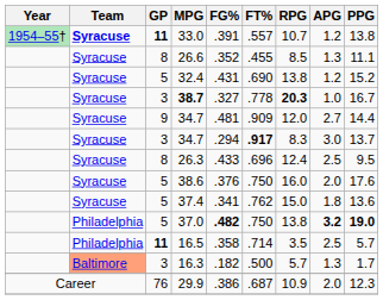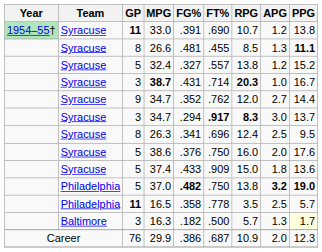 <table class="wikitable sortable" style="font-size:95%; text-align:right;">
 <tr>
 <th>Year</th>
 <th>Team</th>
 <th>GP</th>
 <th>MPG</th>
 <th>FG%</th>
 <th>FT%</th>
 <th>RPG</th>
 <th>APG</th>
 <th>PPG</th>
 </tr>
 <tr>
 <td style="text-align:left;background:#afe6ba;"><a href='#'>1954–55</a>†</td>
-<td style="text-align:left;"><strong><a href='#'>Syracuse</a></strong></td>
+<td style="text-align:left;"><a href='#'>Syracuse</a></td>
 <td><strong>11</strong></td>
 <td>33.0</td>
 <td>.391</td>
-<td>.557</td>
+<td>.690</td>
 <td>10.7</td>
 <td>1.2</td>
 <td>13.8</td>
 </tr>
 <tr>
 <td style="text-align:left;"></td>
 <td style="text-align:left;"><a href='#'>Syracuse</a></td>
 <td>8</td>
 <td>26.6</td>
-<td>.352</td>
+<td>.481</td>
 <td>.455</td>
 <td>8.5</td>
 <td>1.3</td>
-<td>11.1</td>
+<td><strong>11.1</strong></td>
 </tr>
 <tr>
 <td style="text-align:left;"></td>
 <td style="text-align:left;"><a href='#'>Syracuse</a></td>
 <td>5</td>
 <td>32.4</td>
-<td>.431</td>
-<td>.690</td>
+<td>.327</td>
+<td>.557</td>
 <td>13.8</td>
 <td>1.2</td>
 <td>15.2</td>
 </tr>
 <tr>
 <td style="text-align:left;"></td>
 <td style="text-align:left;"><a href='#'>Syracuse</a></td>
 <td>3</td>
 <td><strong>38.7</strong></td>
-<td>.327</td>
-<td>.778</td>
+<td>.431</td>
+<td>.714</td>
 <td><strong>20.3</strong></td>
 <td>1.0</td>
 <td>16.7</td>
 </tr>
 <tr>
 <td style="text-align:left;"></td>
 <td style="text-align:left;"><a href='#'>Syracuse</a></td>
 <td>9</td>
 <td>34.7</td>
-<td>.481</td>
-<td>.909</td>
+<td>.352</td>
+<td>.762</td>
 <td>12.0</td>
 <td>2.7</td>
 <td>14.4</td>
 </tr>
 <tr>
 <td style="text-align:left;"></td>
 <td style="text-align:left;"><a href='#'>Syracuse</a></td>
 <td>3</td>
 <td>34.7</td>
 <td>.294</td>
 <td><strong>.917</strong></td>
-<td>8.3</td>
+<td><strong>8.3</strong></td>
 <td>3.0</td>
 <td>13.7</td>
 </tr>
 <tr>
 <td style="text-align:left;"></td>
 <td style="text-align:left;"><a href='#'>Syracuse</a></td>
 <td>8</td>
 <td>26.3</td>
-<td>.433</td>
+<td>.341</td>
 <td>.696</td>
 <td>12.4</td>
 <td>2.5</td>
 <td>9.5</td>
 </tr>
 <tr>
 <td style="text-align:left;"></td>
 <td style="text-align:left;"><a href='#'>Syracuse</a></td>
 <td>5</td>
 <td>38.6</td>
 <td>.376</td>
 <td>.750</td>
 <td>16.0</td>
 <td>2.0</td>
 <td>17.6</td>
 </tr>
 <tr>
 <td style="text-align:left;"></td>
 <td style="text-align:left;"><a href='#'>Syracuse</a></td>
 <td>5</td>
 <td>37.4</td>
-<td>.341</td>
-<td>.762</td>
+<td>.433</td>
+<td>.909</td>
 <td>15.0</td>
 <td>1.8</td>
 <td>13.6</td>
 </tr>
 <tr>
 <td style="text-align:left;"></td>
 <td style="text-align:left;"><a href='#'>Philadelphia</a></td>
 <td>5</td>
 <td>37.0</td>
 <td><strong>.482</strong></td>
 <td>.750</td>
 <td>13.8</td>
 <td><strong>3.2</strong></td>
 <td><strong>19.0</strong></td>
 </tr>
 <tr>
 <td style="text-align:left;"></td>
 <td style="text-align:left;"><a href='#'>Philadelphia</a></td>
 <td><strong>11</strong></td>
 <td>16.5</td>
 <td>.358</td>
-<td>.714</td>
+<td>.778</td>
 <td>3.5</td>
 <td>2.5</td>
 <td>5.7</td>
 </tr>
 <tr>
 <td style="text-align:left;"></td>
-<td style="background: lightsalmon; text-align:left;"><a href='#'>Baltimore</a></td>
+<td style="text-align:left;"><a href='#'>Baltimore</a></td>
 <td>3</td>
 <td>16.3</td>
 <td>.182</td>
 <td>.500</td>
 <td>5.7</td>
 <td>1.3</td>
-<td>1.7</td>
+<td style="background: lightyellow;">1.7</td>
 </tr>
 <tr>
 </tr>
 <tr class="sortbottom">
 <td style="text-align:center;" colspan="2">Career</td>
 <td>76</td>
 <td>29.9</td>
 <td>.386</td>
 <td>.687</td>
 <td>10.9</td>
 <td>2.0</td>
 <td>12.3</td>
 </tr>
 <tr>
 </tr>
 </table>
